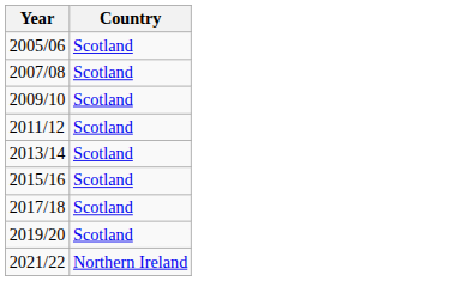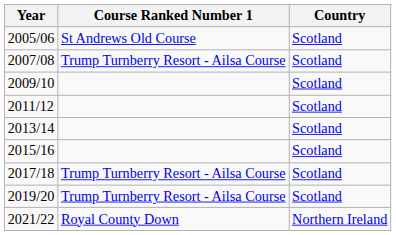 <table class="wikitable">
 <tr>
 <th>Year</th>
+<th>Course Ranked Number 1</th>
 <th>Country</th>
 </tr>
 <tr>
 <td>2005/06</td>
+<td><a href='#'>St Andrews Old Course</a></td>
 <td><a href='#'>Scotland</a></td>
 </tr>
 <tr>
 <td>2007/08</td>
+<td><a href='#'>Trump Turnberry Resort - Ailsa Course</a></td>
 <td><a href='#'>Scotland</a></td>
 </tr>
 <tr>
 <td>2009/10</td>
+<td></td>
 <td><a href='#'>Scotland</a></td>
 </tr>
 <tr>
 <td>2011/12</td>
+<td></td>
 <td><a href='#'>Scotland</a></td>
 </tr>
 <tr>
 <td>2013/14</td>
+<td></td>
 <td><a href='#'>Scotland</a></td>
 </tr>
 <tr>
 <td>2015/16</td>
+<td></td>
 <td><a href='#'>Scotland</a></td>
 </tr>
 <tr>
 <td>2017/18</td>
+<td><a href='#'>Trump Turnberry Resort - Ailsa Course</a></td>
 <td><a href='#'>Scotland</a></td>
 </tr>
 <tr>
 <td>2019/20</td>
+<td><a href='#'>Trump Turnberry Resort - Ailsa Course</a></td>
 <td><a href='#'>Scotland</a></td>
 </tr>
 <tr>
 <td>2021/22</td>
+<td><a href='#'>Royal County Down</a></td>
 <td><a href='#'>Northern Ireland</a></td>
 </tr>
 </table>
